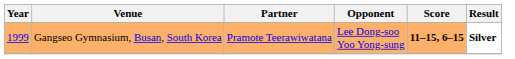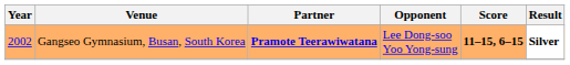 <table class="sortable wikitable" style="font-size: 90%;">
 <tr>
 <th>Year</th>
 <th>Venue</th>
 <th>Partner</th>
 <th>Opponent</th>
 <th>Score</th>
 <th>Result</th>
 </tr>
 <tr style="background:#FFB069">
-<td align="center"><a href='#'>1999</a></td>
+<td align="center"><a href='#'>2002</a></td>
 <td align="left">Gangseo Gymnasium, <a href='#'>Busan</a>, <a href='#'>South Korea</a></td>
-<td align="left"> <a href='#'>Pramote Teerawiwatana</a></td>
+<td align="left"><strong> <a href='#'>Pramote Teerawiwatana</a></strong></td>
 <td align="left"> <a href='#'>Lee Dong-soo</a> <br>  <a href='#'>Yoo Yong-sung</a></td>
 <td align="left"><strong>11–15, 6–15</strong></td>
 <td style="text-align:left; background:white"> <strong>Silver</strong></td>
 </tr>
 <tr>
 </tr>
 </table>
